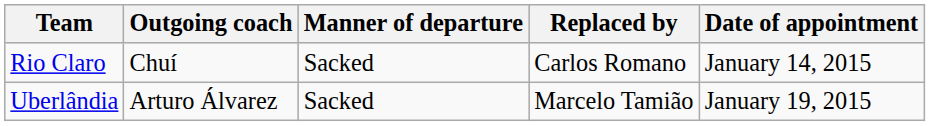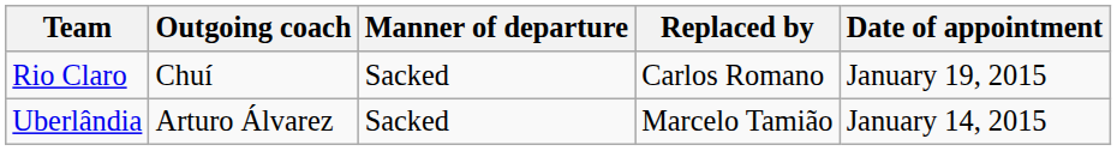 <table class="wikitable sortable">
 <tr>
 <th>Team</th>
 <th>Outgoing coach</th>
 <th>Manner of departure</th>
 <th>Replaced by</th>
 <th>Date of appointment</th>
 </tr>
 <tr>
 <td><a href='#'>Rio Claro</a></td>
 <td> Chuí</td>
 <td>Sacked</td>
 <td> Carlos Romano</td>
-<td>January 14, 2015</td>
+<td>January 19, 2015</td>
 </tr>
 <tr>
 <td><a href='#'>Uberlândia</a></td>
 <td> Arturo Álvarez</td>
 <td>Sacked</td>
 <td> Marcelo Tamião</td>
-<td>January 19, 2015</td>
+<td>January 14, 2015</td>
 </tr>
 </table>
